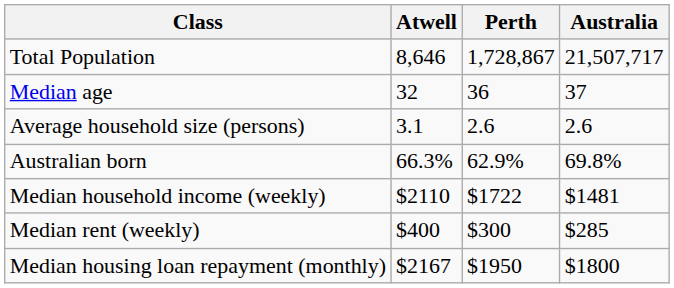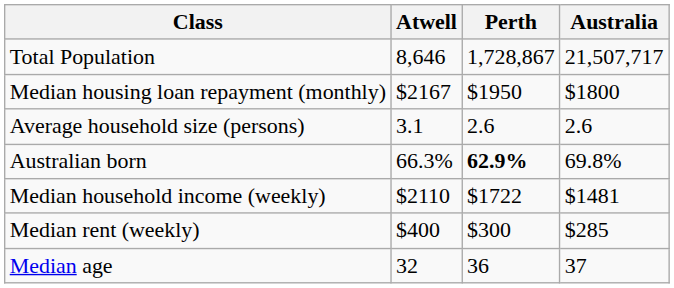 <table class="wikitable">
 <tr>
 <th>Class</th>
 <th>Atwell</th>
 <th>Perth</th>
 <th>Australia</th>
 </tr>
 <tr>
 <td>Total Population</td>
 <td>8,646</td>
 <td>1,728,867</td>
 <td>21,507,717</td>
 </tr>
 <tr>
-<td><a href='#'>Median</a> age</td>
-<td>32</td>
-<td>36</td>
-<td>37</td>
+<td>Median housing loan repayment (monthly)</td>
+<td>$2167</td>
+<td>$1950</td>
+<td>$1800</td>
 </tr>
 <tr>
 <td>Average household size (persons)</td>
 <td>3.1</td>
 <td>2.6</td>
 <td>2.6</td>
 </tr>
 <tr>
 <td>Australian born</td>
 <td>66.3%</td>
-<td>62.9%</td>
+<td><strong>62.9%</strong></td>
 <td>69.8%</td>
 </tr>
 <tr>
 <td>Median household income (weekly)</td>
 <td>$2110</td>
 <td>$1722</td>
 <td>$1481</td>
 </tr>
 <tr>
 <td>Median rent (weekly)</td>
 <td>$400</td>
 <td>$300</td>
 <td>$285</td>
 </tr>
 <tr>
-<td>Median housing loan repayment (monthly)</td>
-<td>$2167</td>
-<td>$1950</td>
-<td>$1800</td>
+<td><a href='#'>Median</a> age</td>
+<td>32</td>
+<td>36</td>
+<td>37</td>
 </tr>
 </table>
